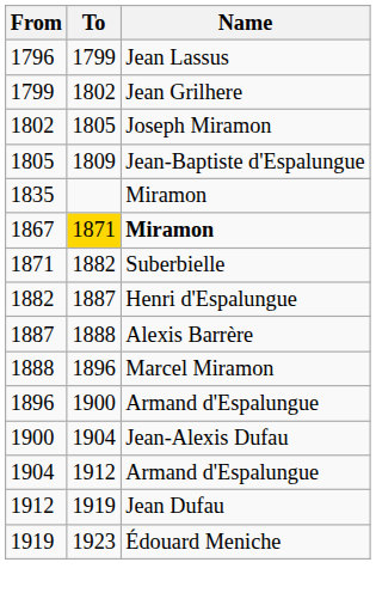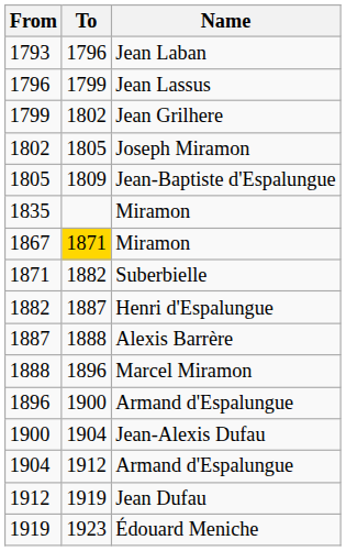 <table class="wikitable">
 <tr>
 <th>From</th>
 <th>To</th>
 <th>Name</th>
+</tr>
+<tr>
+<td>1793</td>
+<td>1796</td>
+<td>Jean Laban</td>
 </tr>
 <tr>
 <td>1796</td>
 <td>1799</td>
 <td>Jean Lassus</td>
 </tr>
 <tr>
 <td>1799</td>
 <td>1802</td>
 <td>Jean Grilhere</td>
 </tr>
 <tr>
 <td>1802</td>
 <td>1805</td>
 <td>Joseph Miramon</td>
 </tr>
 <tr>
 <td>1805</td>
 <td>1809</td>
 <td>Jean-Baptiste d'Espalungue</td>
 </tr>
 <tr>
 <td>1835</td>
 <td></td>
 <td>Miramon</td>
 </tr>
 <tr>
 <td>1867</td>
 <td style="background: gold;">1871</td>
-<td><strong>Miramon</strong></td>
+<td>Miramon</td>
 </tr>
 <tr>
 <td>1871</td>
 <td>1882</td>
 <td>Suberbielle</td>
 </tr>
 <tr>
 <td>1882</td>
 <td>1887</td>
 <td>Henri d'Espalungue</td>
 </tr>
 <tr>
 <td>1887</td>
 <td>1888</td>
 <td>Alexis Barrère</td>
 </tr>
 <tr>
 <td>1888</td>
 <td>1896</td>
 <td>Marcel Miramon</td>
 </tr>
 <tr>
 <td>1896</td>
 <td>1900</td>
 <td>Armand d'Espalungue</td>
 </tr>
 <tr>
 <td>1900</td>
 <td>1904</td>
 <td>Jean-Alexis Dufau</td>
 </tr>
 <tr>
 <td>1904</td>
 <td>1912</td>
 <td>Armand d'Espalungue</td>
 </tr>
 <tr>
 <td>1912</td>
 <td>1919</td>
 <td>Jean Dufau</td>
 </tr>
 <tr>
 <td>1919</td>
 <td>1923</td>
 <td>Édouard Meniche</td>
 </tr>
 </table>
